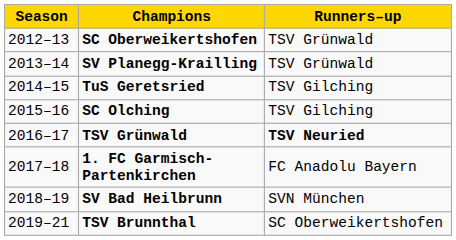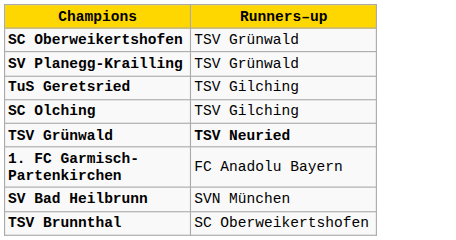 <table class="wikitable">
 <tr align="center" bgcolor="#FFD700">
-<td width="60"><strong>Season</strong></td>
 <td width="160"><strong>Champions</strong></td>
 <td width="160"><strong>Runners–up</strong></td>
 </tr>
 <tr>
-<td>2012–13</td>
 <td><strong>SC Oberweikertshofen</strong></td>
 <td>TSV Grünwald</td>
 </tr>
 <tr>
-<td>2013–14</td>
 <td><strong>SV Planegg-Krailling</strong></td>
 <td>TSV Grünwald</td>
 </tr>
 <tr>
-<td>2014–15</td>
 <td><strong>TuS Geretsried</strong></td>
 <td>TSV Gilching</td>
 </tr>
 <tr>
-<td>2015–16</td>
 <td><strong>SC Olching</strong></td>
 <td>TSV Gilching</td>
 </tr>
 <tr>
-<td>2016–17</td>
 <td><strong>TSV Grünwald</strong></td>
 <td><strong>TSV Neuried</strong></td>
 </tr>
 <tr>
-<td>2017–18</td>
 <td><strong>1. FC Garmisch-Partenkirchen</strong></td>
 <td>FC Anadolu Bayern</td>
 </tr>
 <tr>
-<td>2018–19</td>
 <td><strong>SV Bad Heilbrunn</strong></td>
 <td>SVN München</td>
 </tr>
 <tr>
-<td>2019–21</td>
 <td><strong>TSV Brunnthal</strong></td>
 <td>SC Oberweikertshofen</td>
 </tr>
 </table>
